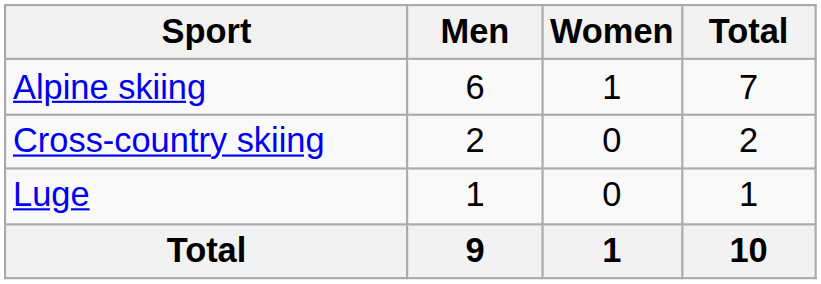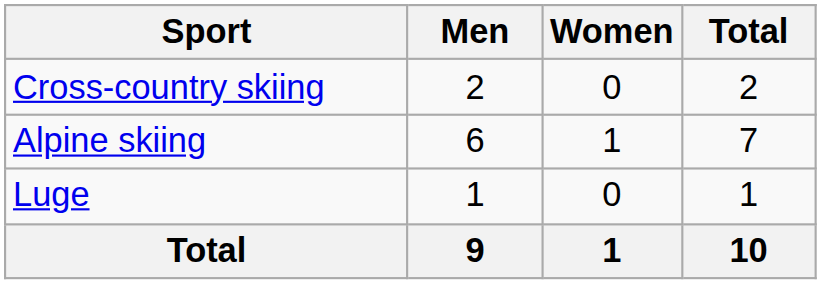 <table class="wikitable sortable" style="text-align:center;">
 <tr>
 <th width=180>Sport</th>
 <th width=55>Men</th>
 <th width=55>Women</th>
 <th width=55>Total</th>
 </tr>
 <tr>
+<td align=left><a href='#'>Cross-country skiing</a></td>
+<td>2</td>
+<td>0</td>
+<td>2</td>
+</tr>
+<tr>
 <td align=left><a href='#'>Alpine skiing</a></td>
 <td>6</td>
 <td>1</td>
 <td>7</td>
-</tr>
-<tr>
-<td align=left><a href='#'>Cross-country skiing</a></td>
-<td>2</td>
-<td>0</td>
-<td>2</td>
 </tr>
 <tr>
 <td align=left><a href='#'>Luge</a></td>
 <td>1</td>
 <td>0</td>
 <td>1</td>
 </tr>
 <tr>
 <th>Total</th>
 <th>9</th>
 <th>1</th>
 <th>10</th>
 </tr>
 </table>
